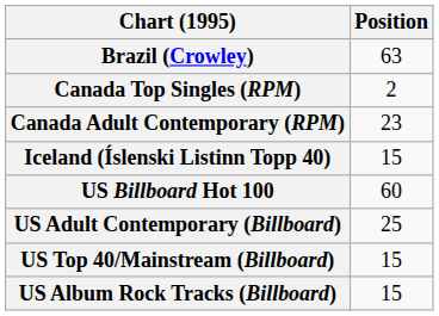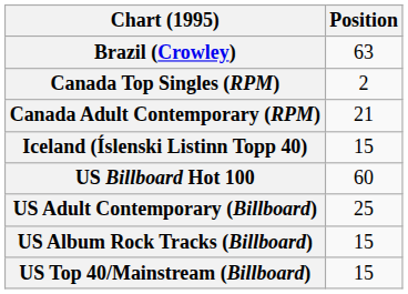 <table class="wikitable sortable plainrowheaders" style="text-align:center">
 <tr>
 <th>Chart (1995)</th>
 <th>Position</th>
 </tr>
 <tr>
 <th scope="row">Brazil (<a href='#'>Crowley</a>)</th>
 <td>63</td>
 </tr>
 <tr>
 <th scope="row">Canada Top Singles (<em>RPM</em>)</th>
 <td>2</td>
 </tr>
 <tr>
 <th scope="row">Canada Adult Contemporary (<em>RPM</em>)</th>
-<td>23</td>
+<td>21</td>
 </tr>
 <tr>
 <th scope="row">Iceland (Íslenski Listinn Topp 40)</th>
 <td>15</td>
 </tr>
 <tr>
 <th scope="row">US <em>Billboard</em> Hot 100</th>
 <td>60</td>
 </tr>
 <tr>
 <th scope="row">US Adult Contemporary (<em>Billboard</em>)</th>
 <td>25</td>
 </tr>
 <tr>
+<th scope="row">US Album Rock Tracks (<em>Billboard</em>)</th>
+<td>15</td>
+</tr>
+<tr>
 <th scope="row">US Top 40/Mainstream (<em>Billboard</em>)</th>
 <td>15</td>
 </tr>
-<tr>
-<th scope="row">US Album Rock Tracks (<em>Billboard</em>)</th>
-<td>15</td>
-</tr>
 </table>
